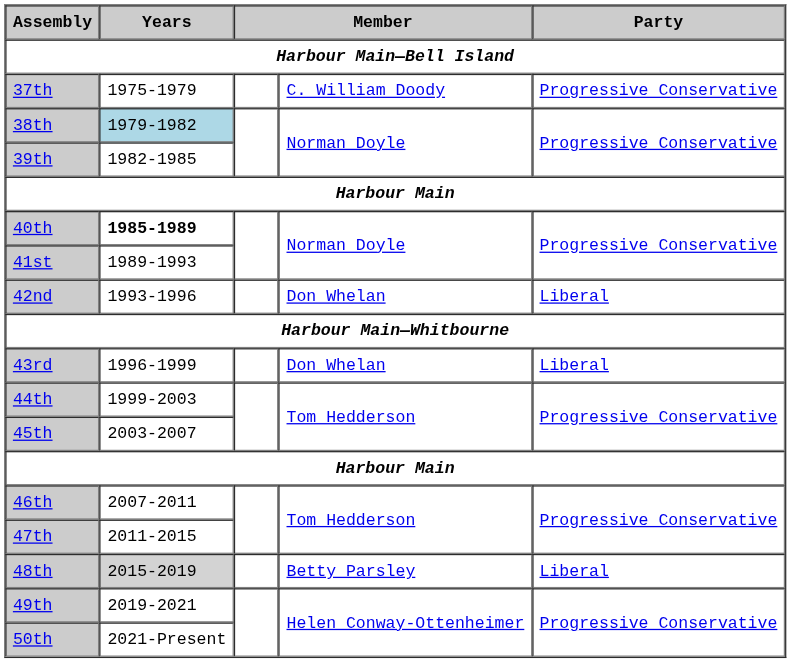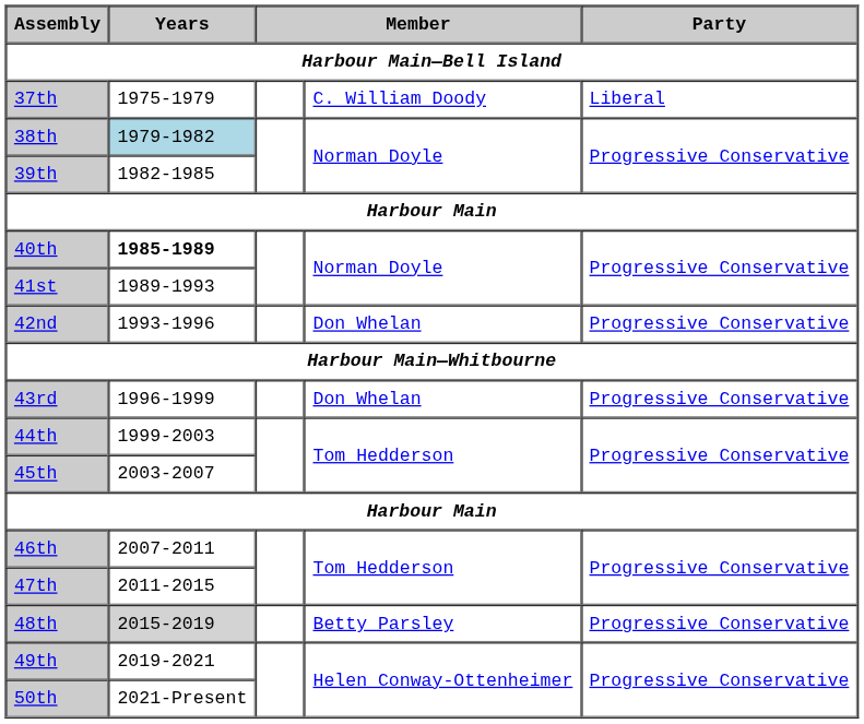 <table border=1 cellpadding=5 cellspacing=0>
 <tr bgcolor="CCCCCC">
 <th>Assembly</th>
 <th>Years</th>
 <th colspan="2">Member</th>
 <th>Party</th>
 </tr>
 <tr>
 <th colspan="5"><strong><em>Harbour Main—Bell Island</em></strong></th>
 </tr>
 <tr>
 <td bgcolor="CCCCCC"><a href='#'>37th</a></td>
 <td>1975-1979</td>
 <td>   </td>
 <td><a href='#'>C. William Doody</a></td>
-<td><a href='#'>Progressive Conservative</a></td>
+<td><a href='#'>Liberal</a></td>
 </tr>
 <tr>
 <td bgcolor="CCCCCC"><a href='#'>38th</a></td>
 <td style="background: lightblue;">1979-1982</td>
 <td rowspan="2" ></td>
 <td rowspan="2"><a href='#'>Norman Doyle</a></td>
 <td rowspan="2"><a href='#'>Progressive Conservative</a></td>
 </tr>
 <tr>
 <td bgcolor="CCCCCC"><a href='#'>39th</a></td>
 <td>1982-1985</td>
 </tr>
 <tr>
 <th colspan="5"><strong><em>Harbour Main</em></strong></th>
 </tr>
 <tr>
 <td bgcolor="CCCCCC"><a href='#'>40th</a></td>
 <td><strong>1985-1989</strong></td>
 <td rowspan="2" ></td>
 <td rowspan="2"><a href='#'>Norman Doyle</a></td>
 <td rowspan="2"><a href='#'>Progressive Conservative</a></td>
 </tr>
 <tr>
 <td bgcolor="CCCCCC"><a href='#'>41st</a></td>
 <td>1989-1993</td>
 </tr>
 <tr>
 <td bgcolor="CCCCCC"><a href='#'>42nd</a></td>
 <td>1993-1996</td>
 <td></td>
 <td><a href='#'>Don Whelan</a></td>
-<td><a href='#'>Liberal</a></td>
+<td><a href='#'>Progressive Conservative</a></td>
 </tr>
 <tr>
 <th colspan="5"><strong><em>Harbour Main—Whitbourne</em></strong></th>
 </tr>
 <tr>
 <td bgcolor="CCCCCC"><a href='#'>43rd</a></td>
 <td>1996-1999</td>
 <td></td>
 <td><a href='#'>Don Whelan</a></td>
-<td><a href='#'>Liberal</a></td>
+<td><a href='#'>Progressive Conservative</a></td>
 </tr>
 <tr>
 <td bgcolor="CCCCCC"><a href='#'>44th</a></td>
 <td>1999-2003</td>
 <td rowspan="2" ></td>
 <td rowspan="2"><a href='#'>Tom Hedderson</a></td>
 <td rowspan="2"><a href='#'>Progressive Conservative</a></td>
 </tr>
 <tr>
 <td bgcolor="CCCCCC"><a href='#'>45th</a></td>
 <td>2003-2007</td>
 </tr>
 <tr>
 <th colspan="5"><strong><em>Harbour Main</em></strong></th>
 </tr>
 <tr>
 <td bgcolor="CCCCCC"><a href='#'>46th</a></td>
 <td>2007-2011</td>
 <td rowspan="2" ></td>
 <td rowspan="2"><a href='#'>Tom Hedderson</a></td>
 <td rowspan="2"><a href='#'>Progressive Conservative</a></td>
 </tr>
 <tr>
 <td bgcolor="CCCCCC"><a href='#'>47th</a></td>
 <td>2011-2015</td>
 </tr>
 <tr>
 <td bgcolor="CCCCCC"><a href='#'>48th</a></td>
 <td style="background: lightgrey;">2015-2019</td>
 <td></td>
 <td><a href='#'>Betty Parsley</a></td>
-<td><a href='#'>Liberal</a></td>
+<td><a href='#'>Progressive Conservative</a></td>
 </tr>
 <tr>
 <td bgcolor="CCCCCC"><a href='#'>49th</a></td>
 <td>2019-2021</td>
 <td rowspan="2" ></td>
 <td rowspan="2"><a href='#'>Helen Conway-Ottenheimer</a></td>
 <td rowspan="2"><a href='#'>Progressive Conservative</a></td>
 </tr>
 <tr>
 <td bgcolor="CCCCCC"><a href='#'>50th</a></td>
 <td>2021-Present</td>
 </tr>
 </table>
